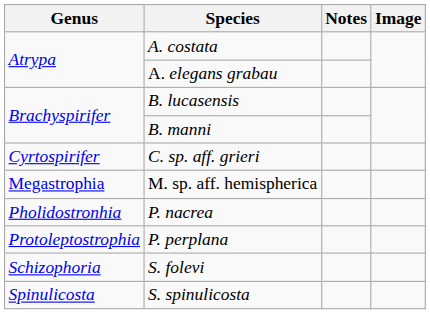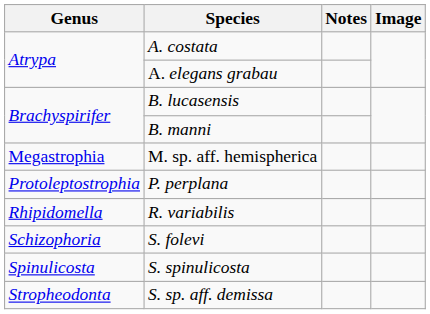 <table class="wikitable">
 <tr>
 <th>Genus</th>
 <th>Species</th>
 <th>Notes</th>
 <th>Image</th>
 </tr>
 <tr>
 <td rowspan="2"><em><a href='#'>Atrypa</a></em></td>
 <td><em>A. costata</em></td>
 <td></td>
 <td rowspan="2"></td>
 </tr>
 <tr>
 <td>A. <em>elegans grabau</em></td>
 <td></td>
 </tr>
 <tr>
 <td rowspan="2"><em><a href='#'>Brachyspirifer</a></em></td>
 <td><em>B. lucasensis</em></td>
 <td></td>
 <td rowspan="2"></td>
 </tr>
 <tr>
 <td><em>B. manni</em></td>
 <td></td>
 </tr>
 <tr>
-<td><em><a href='#'>Cyrtospirifer</a></em></td>
-<td><em>C. sp. aff. grieri</em></td>
-<td></td>
-<td></td>
-</tr>
-<tr>
 <td><a href='#'>Megastrophia</a></td>
 <td>M. sp. aff. hemispherica</td>
 <td></td>
 <td></td>
 </tr>
 <tr>
-<td><em><a href='#'>Pholidostronhia</a></em></td>
-<td><em>P. nacrea</em></td>
+<td><em><a href='#'>Protoleptostrophia</a></em></td>
+<td><em>P. perplana</em></td>
 <td></td>
 <td></td>
 </tr>
 <tr>
-<td><em><a href='#'>Protoleptostrophia</a></em></td>
-<td><em>P. perplana</em></td>
+<td><em><a href='#'>Rhipidomella</a></em> </td>
+<td><em>R. variabilis</em></td>
 <td></td>
 <td></td>
 </tr>
 <tr>
 <td><em><a href='#'>Schizophoria</a></em></td>
 <td><em>S. folevi</em></td>
 <td></td>
 <td></td>
 </tr>
 <tr>
 <td><em><a href='#'>Spinulicosta</a></em><em></em></td>
 <td><em>S. spinulicosta</em></td>
 <td></td>
 <td></td>
 </tr>
+<tr>
+<td><em><a href='#'>Stropheodonta</a></em></td>
+<td><em>S. sp. aff. demissa</em></td>
+<td></td>
+<td></td>
+</tr>
 </table>
